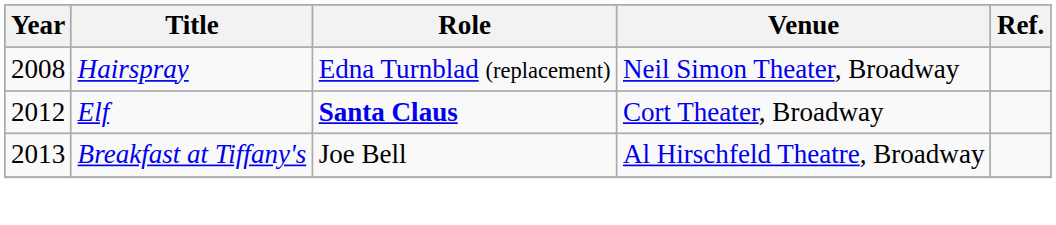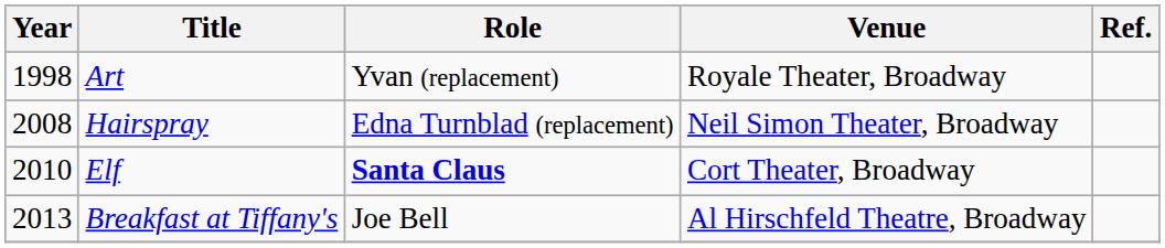 <table class="wikitable">
 <tr style="background:#b0c4de; text-align:center;">
 <th>Year</th>
 <th>Title</th>
 <th>Role</th>
 <th>Venue</th>
 <th class=unsortable>Ref.</th>
 </tr>
 <tr>
+<td>1998</td>
+<td><em><a href='#'>Art</a></em></td>
+<td>Yvan <small> (replacement) </small></td>
+<td>Royale Theater, Broadway</td>
+<td></td>
+</tr>
+<tr>
 <td>2008</td>
 <td><em><a href='#'>Hairspray</a></em></td>
 <td><a href='#'>Edna Turnblad</a> <small> (replacement) </small></td>
 <td><a href='#'>Neil Simon Theater</a>, Broadway</td>
 <td></td>
 </tr>
 <tr>
-<td>2012</td>
+<td>2010</td>
 <td><em><a href='#'>Elf</a></em></td>
 <td><strong><a href='#'>Santa Claus</a></strong></td>
 <td><a href='#'>Cort Theater</a>, Broadway</td>
 <td></td>
 </tr>
 <tr>
 <td>2013</td>
 <td><em><a href='#'>Breakfast at Tiffany's</a></em></td>
 <td>Joe Bell</td>
 <td><a href='#'>Al Hirschfeld Theatre</a>, Broadway</td>
 <td></td>
 </tr>
 <tr>
 </tr>
 </table>
